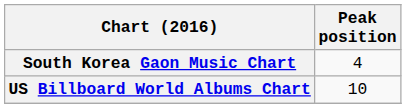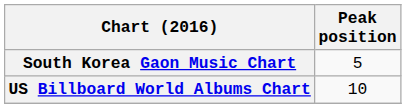 <table class="wikitable plainrowheaders" style="text-align:center;">
 <tr>
 <th>Chart (2016)</th>
 <th>Peak<br>position</th>
 </tr>
 <tr>
 <th scope="row">South Korea <a href='#'>Gaon Music Chart</a></th>
-<td>4</td>
+<td>5</td>
 </tr>
 <tr>
 <th scope="row">US <a href='#'>Billboard World Albums Chart</a></th>
 <td>10</td>
 </tr>
 <tr>
 </tr>
 </table>
